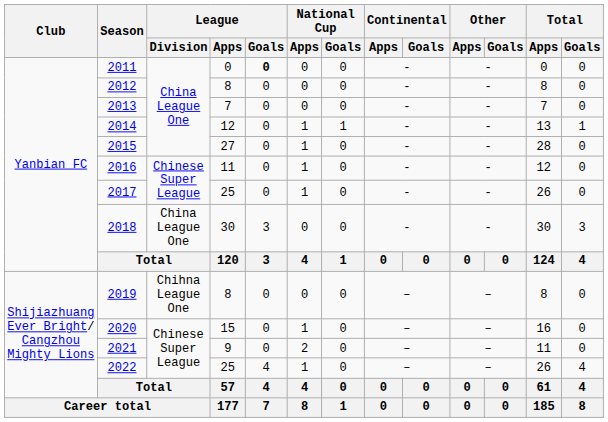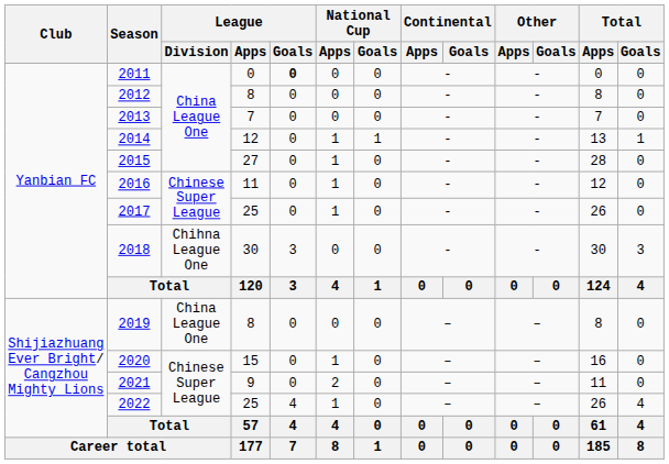 <table class="wikitable" style="text-align: center">
 <tr>
 <th rowspan="2">Club</th>
 <th rowspan="2">Season</th>
 <th colspan="3">League</th>
 <th colspan="2">National Cup</th>
 <th colspan="2">Continental</th>
 <th colspan="2">Other</th>
 <th colspan="2">Total</th>
 </tr>
 <tr>
 <th>Division</th>
 <th>Apps</th>
 <th>Goals</th>
 <th>Apps</th>
 <th>Goals</th>
 <th>Apps</th>
 <th>Goals</th>
 <th>Apps</th>
 <th>Goals</th>
 <th>Apps</th>
 <th>Goals</th>
 </tr>
 <tr>
 <td rowspan=9><a href='#'>Yanbian FC</a></td>
 <td><a href='#'>2011</a></td>
 <td rowspan="5"><a href='#'>China League One</a></td>
 <td>0</td>
 <td><strong>0</strong></td>
 <td>0</td>
 <td>0</td>
 <td colspan="2">-</td>
 <td colspan="2">-</td>
 <td>0</td>
 <td>0</td>
 </tr>
 <tr>
 <td><a href='#'>2012</a></td>
 <td>8</td>
 <td>0</td>
 <td>0</td>
 <td>0</td>
 <td colspan="2">-</td>
 <td colspan="2">-</td>
 <td>8</td>
 <td>0</td>
 </tr>
 <tr>
 <td><a href='#'>2013</a></td>
 <td>7</td>
 <td>0</td>
 <td>0</td>
 <td>0</td>
 <td colspan="2">-</td>
 <td colspan="2">-</td>
 <td>7</td>
 <td>0</td>
 </tr>
 <tr>
 <td><a href='#'>2014</a></td>
 <td>12</td>
 <td>0</td>
 <td>1</td>
 <td>1</td>
 <td colspan="2">-</td>
 <td colspan="2">-</td>
 <td>13</td>
 <td>1</td>
 </tr>
 <tr>
 <td><a href='#'>2015</a></td>
 <td>27</td>
 <td>0</td>
 <td>1</td>
 <td>0</td>
 <td colspan="2">-</td>
 <td colspan="2">-</td>
 <td>28</td>
 <td>0</td>
 </tr>
 <tr>
 <td><a href='#'>2016</a></td>
 <td rowspan="2"><a href='#'>Chinese Super League</a></td>
 <td>11</td>
 <td>0</td>
 <td>1</td>
 <td>0</td>
 <td colspan="2">-</td>
 <td colspan="2">-</td>
 <td>12</td>
 <td>0</td>
 </tr>
 <tr>
 <td><a href='#'>2017</a></td>
 <td>25</td>
 <td>0</td>
 <td>1</td>
 <td>0</td>
 <td colspan="2">-</td>
 <td colspan="2">-</td>
 <td>26</td>
 <td>0</td>
 </tr>
 <tr>
 <td><a href='#'>2018</a></td>
-<td>China League One</td>
+<td>Chihna League One</td>
 <td>30</td>
 <td>3</td>
 <td>0</td>
 <td>0</td>
 <td colspan="2">-</td>
 <td colspan="2">-</td>
 <td>30</td>
 <td>3</td>
 </tr>
 <tr>
 <th colspan=2>Total</th>
 <th>120</th>
 <th>3</th>
 <th>4</th>
 <th>1</th>
 <th>0</th>
 <th>0</th>
 <th>0</th>
 <th>0</th>
 <th>124</th>
 <th>4</th>
 </tr>
 <tr>
 <td rowspan=5><a href='#'>Shijiazhuang Ever Bright</a>/<br><a href='#'>Cangzhou Mighty Lions</a></td>
 <td><a href='#'>2019</a></td>
-<td>Chihna League One</td>
+<td>China League One</td>
 <td>8</td>
 <td>0</td>
 <td>0</td>
 <td>0</td>
 <td colspan="2">–</td>
 <td colspan="2">–</td>
 <td>8</td>
 <td>0</td>
 </tr>
 <tr>
 <td><a href='#'>2020</a></td>
 <td rowspan=3>Chinese Super League</td>
 <td>15</td>
 <td>0</td>
 <td>1</td>
 <td>0</td>
 <td colspan="2">–</td>
 <td colspan="2">–</td>
 <td>16</td>
 <td>0</td>
 </tr>
 <tr>
 <td><a href='#'>2021</a></td>
 <td>9</td>
 <td>0</td>
 <td>2</td>
 <td>0</td>
 <td colspan="2">–</td>
 <td colspan="2">–</td>
 <td>11</td>
 <td>0</td>
 </tr>
 <tr>
 <td><a href='#'>2022</a></td>
 <td>25</td>
 <td>4</td>
 <td>1</td>
 <td>0</td>
 <td colspan="2">–</td>
 <td colspan="2">–</td>
 <td>26</td>
 <td>4</td>
 </tr>
 <tr>
 <th colspan=2>Total</th>
 <th>57</th>
 <th>4</th>
 <th>4</th>
 <th>0</th>
 <th>0</th>
 <th>0</th>
 <th>0</th>
 <th>0</th>
 <th>61</th>
 <th>4</th>
 </tr>
 <tr>
 <th colspan=3>Career total</th>
 <th>177</th>
 <th>7</th>
 <th>8</th>
 <th>1</th>
 <th>0</th>
 <th>0</th>
 <th>0</th>
 <th>0</th>
 <th>185</th>
 <th>8</th>
 </tr>
 </table>
